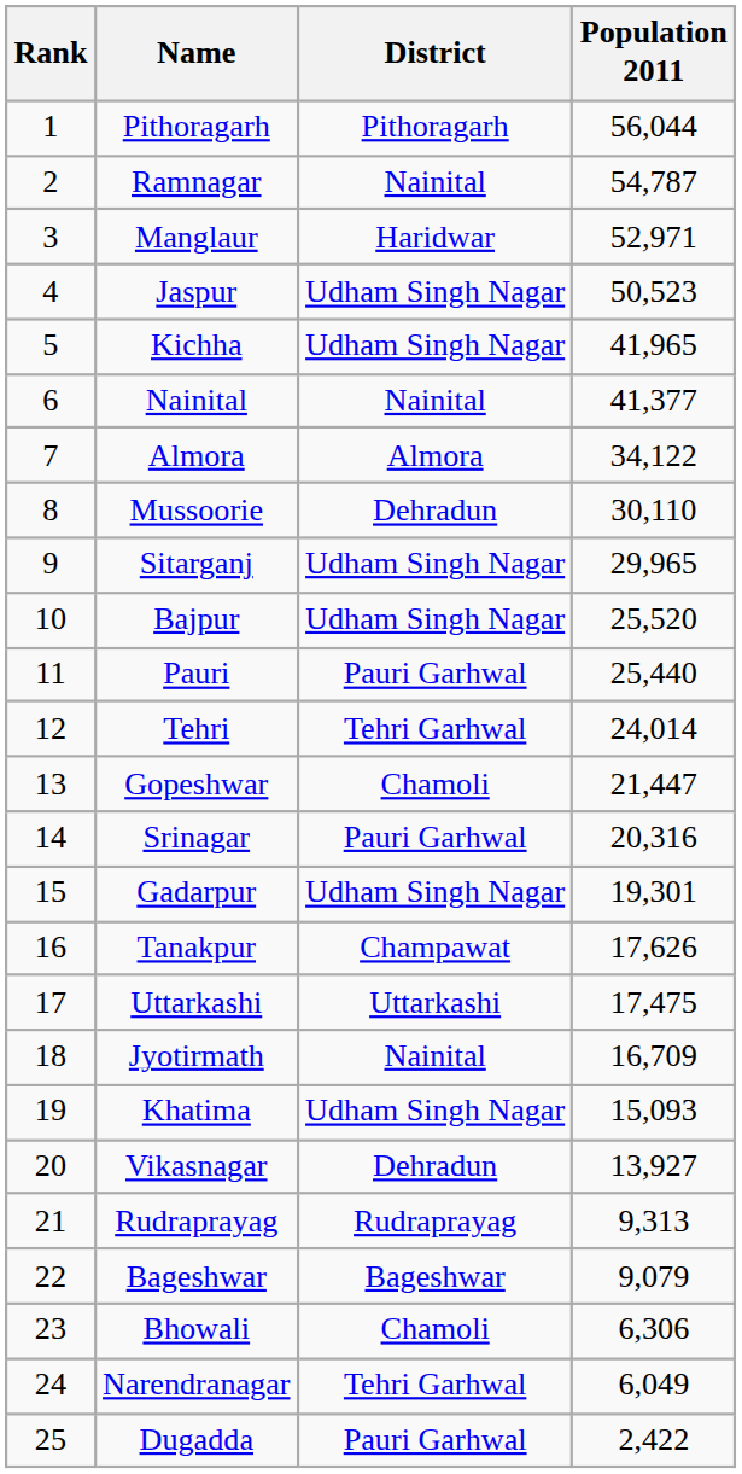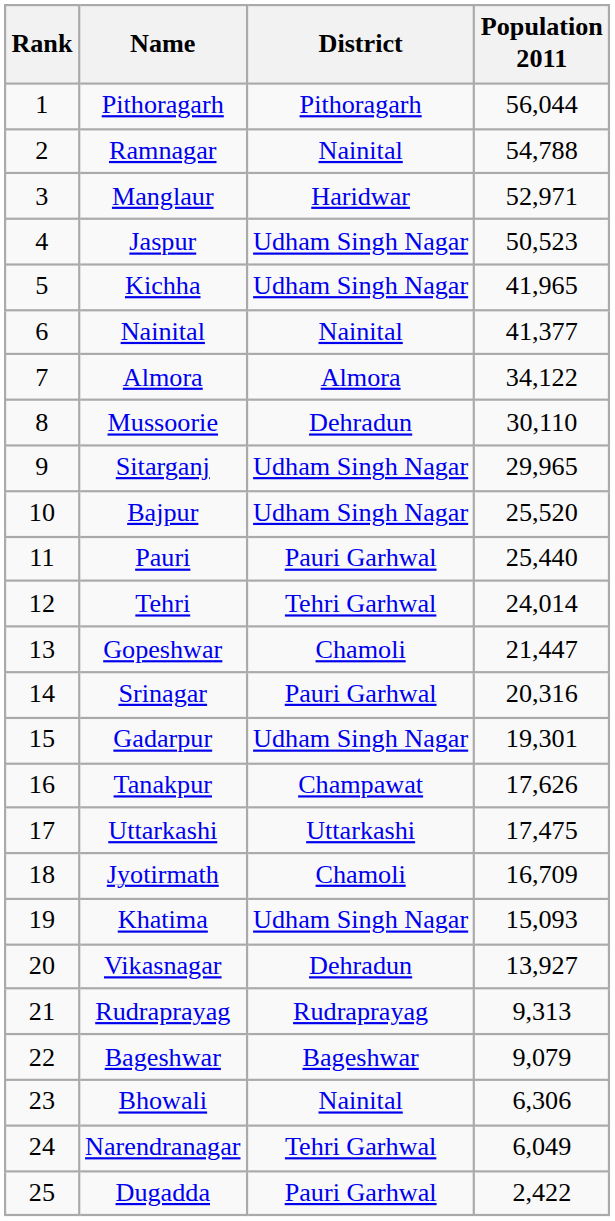 <table class="sortable wikitable" style="text-align:center;font-size: 9pt">
 <tr>
 <th>Rank</th>
 <th>Name</th>
 <th>District</th>
 <th>Population<br>2011</th>
 </tr>
 <tr>
 <td>1</td>
 <td><a href='#'>Pithoragarh</a></td>
 <td><a href='#'>Pithoragarh</a></td>
 <td>56,044</td>
 </tr>
 <tr>
 <td>2</td>
 <td><a href='#'>Ramnagar</a></td>
 <td><a href='#'>Nainital</a></td>
-<td>54,787</td>
+<td>54,788</td>
 </tr>
 <tr>
 <td>3</td>
 <td><a href='#'>Manglaur</a></td>
 <td><a href='#'>Haridwar</a></td>
 <td>52,971</td>
 </tr>
 <tr>
 <td>4</td>
 <td><a href='#'>Jaspur</a></td>
 <td><a href='#'>Udham Singh Nagar</a></td>
 <td>50,523</td>
 </tr>
 <tr>
 <td>5</td>
 <td><a href='#'>Kichha</a></td>
 <td><a href='#'>Udham Singh Nagar</a></td>
 <td>41,965</td>
 </tr>
 <tr>
 <td>6</td>
 <td><a href='#'>Nainital</a></td>
 <td><a href='#'>Nainital</a></td>
 <td>41,377</td>
 </tr>
 <tr>
 <td>7</td>
 <td><a href='#'>Almora</a></td>
 <td><a href='#'>Almora</a></td>
 <td>34,122</td>
 </tr>
 <tr>
 <td>8</td>
 <td><a href='#'>Mussoorie</a></td>
 <td><a href='#'>Dehradun</a></td>
 <td>30,110</td>
 </tr>
 <tr>
 <td>9</td>
 <td><a href='#'>Sitarganj</a></td>
 <td><a href='#'>Udham Singh Nagar</a></td>
 <td>29,965</td>
 </tr>
 <tr>
 <td>10</td>
 <td><a href='#'>Bajpur</a></td>
 <td><a href='#'>Udham Singh Nagar</a></td>
 <td>25,520</td>
 </tr>
 <tr>
 <td>11</td>
 <td><a href='#'>Pauri</a></td>
 <td><a href='#'>Pauri Garhwal</a></td>
 <td>25,440</td>
 </tr>
 <tr>
 <td>12</td>
 <td><a href='#'>Tehri</a></td>
 <td><a href='#'>Tehri Garhwal</a></td>
 <td>24,014</td>
 </tr>
 <tr>
 <td>13</td>
 <td><a href='#'>Gopeshwar</a></td>
 <td><a href='#'>Chamoli</a></td>
 <td>21,447</td>
 </tr>
 <tr>
 <td>14</td>
 <td><a href='#'>Srinagar</a></td>
 <td><a href='#'>Pauri Garhwal</a></td>
 <td>20,316</td>
 </tr>
 <tr>
 <td>15</td>
 <td><a href='#'>Gadarpur</a></td>
 <td><a href='#'>Udham Singh Nagar</a></td>
 <td>19,301</td>
 </tr>
 <tr>
 <td>16</td>
 <td><a href='#'>Tanakpur</a></td>
 <td><a href='#'>Champawat</a></td>
 <td>17,626</td>
 </tr>
 <tr>
 <td>17</td>
 <td><a href='#'>Uttarkashi</a></td>
 <td><a href='#'>Uttarkashi</a></td>
 <td>17,475</td>
 </tr>
 <tr>
 <td>18</td>
 <td><a href='#'>Jyotirmath</a></td>
-<td><a href='#'>Nainital</a></td>
+<td><a href='#'>Chamoli</a></td>
 <td>16,709</td>
 </tr>
 <tr>
 <td>19</td>
 <td><a href='#'>Khatima</a></td>
 <td><a href='#'>Udham Singh Nagar</a></td>
 <td>15,093</td>
 </tr>
 <tr>
 <td>20</td>
 <td><a href='#'>Vikasnagar</a></td>
 <td><a href='#'>Dehradun</a></td>
 <td>13,927</td>
 </tr>
 <tr>
 <td>21</td>
 <td><a href='#'>Rudraprayag</a></td>
 <td><a href='#'>Rudraprayag</a></td>
 <td>9,313</td>
 </tr>
 <tr>
 <td>22</td>
 <td><a href='#'>Bageshwar</a></td>
 <td><a href='#'>Bageshwar</a></td>
 <td>9,079</td>
 </tr>
 <tr>
 <td>23</td>
 <td><a href='#'>Bhowali</a></td>
-<td><a href='#'>Chamoli</a></td>
+<td><a href='#'>Nainital</a></td>
 <td>6,306</td>
 </tr>
 <tr>
 <td>24</td>
 <td><a href='#'>Narendranagar</a></td>
 <td><a href='#'>Tehri Garhwal</a></td>
 <td>6,049</td>
 </tr>
 <tr>
 <td>25</td>
 <td><a href='#'>Dugadda</a></td>
 <td><a href='#'>Pauri Garhwal</a></td>
 <td>2,422</td>
 </tr>
 </table>
